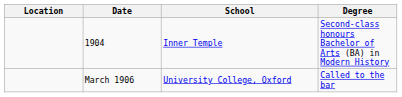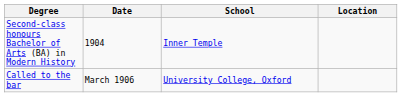 <table class="wikitable" style="width:100%;">
 <tr>
-<th style="width:20%;">Location</th>
+<th style="width:20%;">Degree</th>
 <th style="width:20%;">Date</th>
 <th style="width:40%;">School</th>
-<th style="width:20%;">Degree</th>
+<th style="width:20%;">Location</th>
 </tr>
 <tr>
-<td></td>
+<td><a href='#'>Second-class honours</a> <a href='#'>Bachelor of Arts</a> (BA) in <a href='#'>Modern History</a></td>
 <td>1904</td>
 <td><a href='#'>Inner Temple</a></td>
-<td><a href='#'>Second-class honours</a> <a href='#'>Bachelor of Arts</a> (BA) in <a href='#'>Modern History</a></td>
+<td></td>
 </tr>
 <tr>
-<td></td>
+<td><a href='#'>Called to the bar</a></td>
 <td>March 1906</td>
 <td><a href='#'>University College, Oxford</a></td>
-<td><a href='#'>Called to the bar</a></td>
+<td></td>
 </tr>
 </table>
